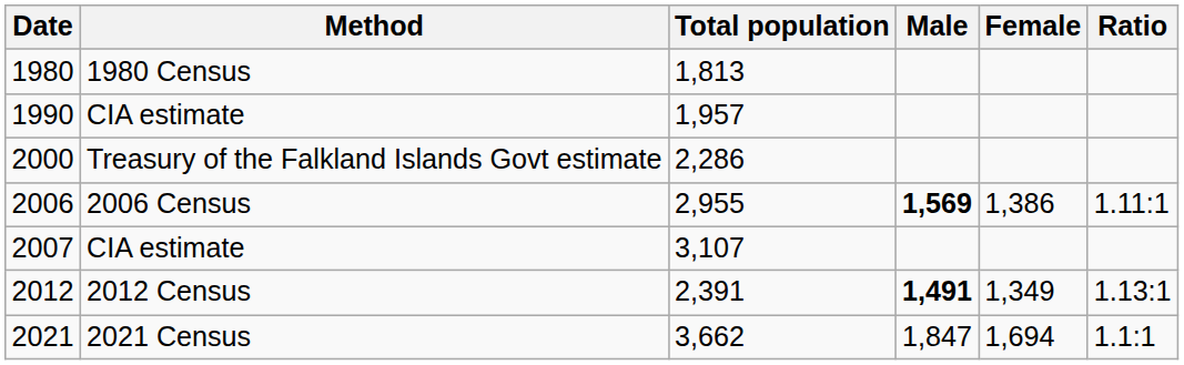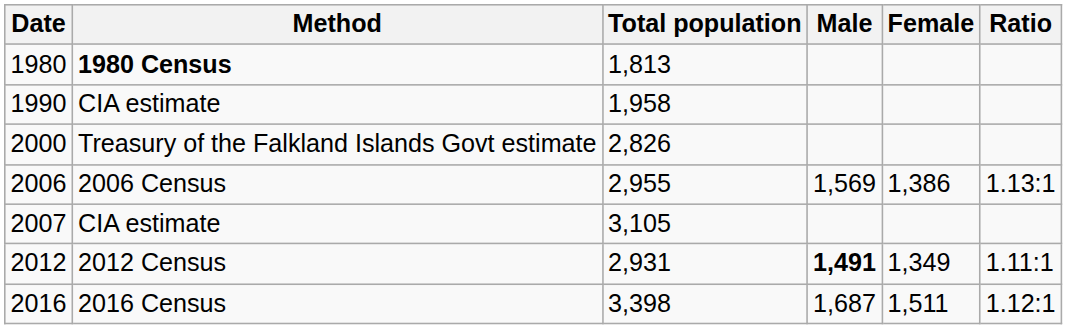 <table class="wikitable sortable">
 <tr>
 <th>Date</th>
 <th>Method</th>
 <th>Total population</th>
 <th>Male</th>
 <th>Female</th>
 <th>Ratio</th>
 </tr>
 <tr>
 <td>1980</td>
-<td>1980 Census</td>
+<td><strong>1980 Census</strong></td>
 <td>1,813</td>
 <td></td>
 <td></td>
 <td></td>
 </tr>
 <tr>
 <td>1990</td>
 <td>CIA estimate</td>
-<td>1,957</td>
+<td>1,958</td>
 <td></td>
 <td></td>
 <td></td>
 </tr>
 <tr>
 <td>2000</td>
 <td>Treasury of the Falkland Islands Govt estimate</td>
-<td>2,286</td>
+<td>2,826</td>
 <td></td>
 <td></td>
 <td></td>
 </tr>
 <tr>
 <td>2006</td>
 <td>2006 Census</td>
 <td>2,955</td>
-<td><strong>1,569</strong></td>
+<td>1,569</td>
 <td>1,386</td>
-<td>1.11:1</td>
+<td>1.13:1</td>
 </tr>
 <tr>
 <td>2007</td>
 <td>CIA estimate</td>
-<td>3,107</td>
+<td>3,105</td>
 <td></td>
 <td></td>
 <td></td>
 </tr>
 <tr>
 <td>2012</td>
 <td>2012 Census</td>
-<td>2,391</td>
+<td>2,931</td>
 <td><strong>1,491</strong></td>
 <td>1,349</td>
-<td>1.13:1</td>
+<td>1.11:1</td>
 </tr>
 <tr>
-<td>2021</td>
-<td>2021 Census</td>
-<td>3,662</td>
-<td>1,847</td>
-<td>1,694</td>
-<td>1.1:1</td>
+<td>2016</td>
+<td>2016 Census</td>
+<td>3,398</td>
+<td>1,687</td>
+<td>1,511</td>
+<td>1.12:1</td>
 </tr>
 </table>
